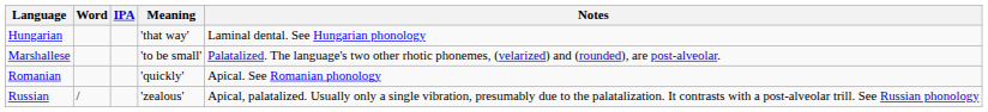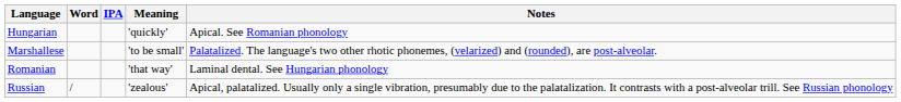 <table class="wikitable">
 <tr>
 <th colspan="2">Language</th>
 <th>Word</th>
 <th><a href='#'>IPA</a></th>
 <th>Meaning</th>
 <th>Notes</th>
 </tr>
 <tr>
 <td colspan="2"><a href='#'>Hungarian</a></td>
 <td></td>
 <td></td>
-<td>'that way'</td>
-<td>Laminal dental. See <a href='#'>Hungarian phonology</a></td>
+<td>'quickly'</td>
+<td>Apical. See <a href='#'>Romanian phonology</a></td>
 </tr>
 <tr>
 <td colspan="2"><a href='#'>Marshallese</a></td>
 <td></td>
 <td></td>
 <td>'to be small'</td>
 <td><a href='#'>Palatalized</a>. The language's two other rhotic phonemes,  (<a href='#'>velarized</a>) and  (<a href='#'>rounded</a>), are <a href='#'>post-alveolar</a>.</td>
 </tr>
 <tr>
 <td colspan="2"><a href='#'>Romanian</a></td>
 <td></td>
 <td></td>
-<td>'quickly'</td>
-<td>Apical. See <a href='#'>Romanian phonology</a></td>
+<td>'that way'</td>
+<td>Laminal dental. See <a href='#'>Hungarian phonology</a></td>
 </tr>
 <tr>
 <td colspan="2"><a href='#'>Russian</a></td>
 <td>/</td>
 <td></td>
 <td>'zealous'</td>
 <td>Apical, palatalized. Usually only a single vibration, presumably due to the palatalization. It contrasts with a post-alveolar trill. See <a href='#'>Russian phonology</a></td>
 </tr>
 </table>
